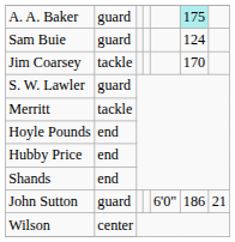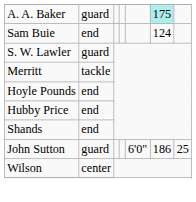 <table class="wikitable">
 <tr>
 </tr>
 <tr>
 <td>A. A. Baker</td>
 <td>guard</td>
 <td></td>
 <td></td>
 <td></td>
 <td style="background: paleturquoise;">175</td>
 <td></td>
 </tr>
 <tr>
 <td>Sam Buie</td>
-<td>guard</td>
+<td>end</td>
 <td></td>
 <td></td>
 <td></td>
 <td>124</td>
-<td></td>
-</tr>
-<tr>
-<td>Jim Coarsey</td>
-<td>tackle</td>
-<td></td>
-<td></td>
-<td></td>
-<td>170</td>
 <td></td>
 </tr>
 <tr>
 <td>S. W. Lawler</td>
 <td>guard</td>
 </tr>
 <tr>
 <td>Merritt</td>
 <td>tackle</td>
 </tr>
 <tr>
 <td>Hoyle Pounds</td>
 <td>end</td>
 </tr>
 <tr>
 <td>Hubby Price</td>
 <td>end</td>
 </tr>
 <tr>
 <td>Shands</td>
 <td>end</td>
 </tr>
 <tr>
 <td>John Sutton</td>
 <td>guard</td>
 <td></td>
 <td></td>
 <td>6'0"</td>
 <td>186</td>
-<td>21</td>
+<td>25</td>
 </tr>
 <tr>
 <td>Wilson</td>
 <td>center</td>
 </tr>
 <tr>
 </tr>
 </table>
